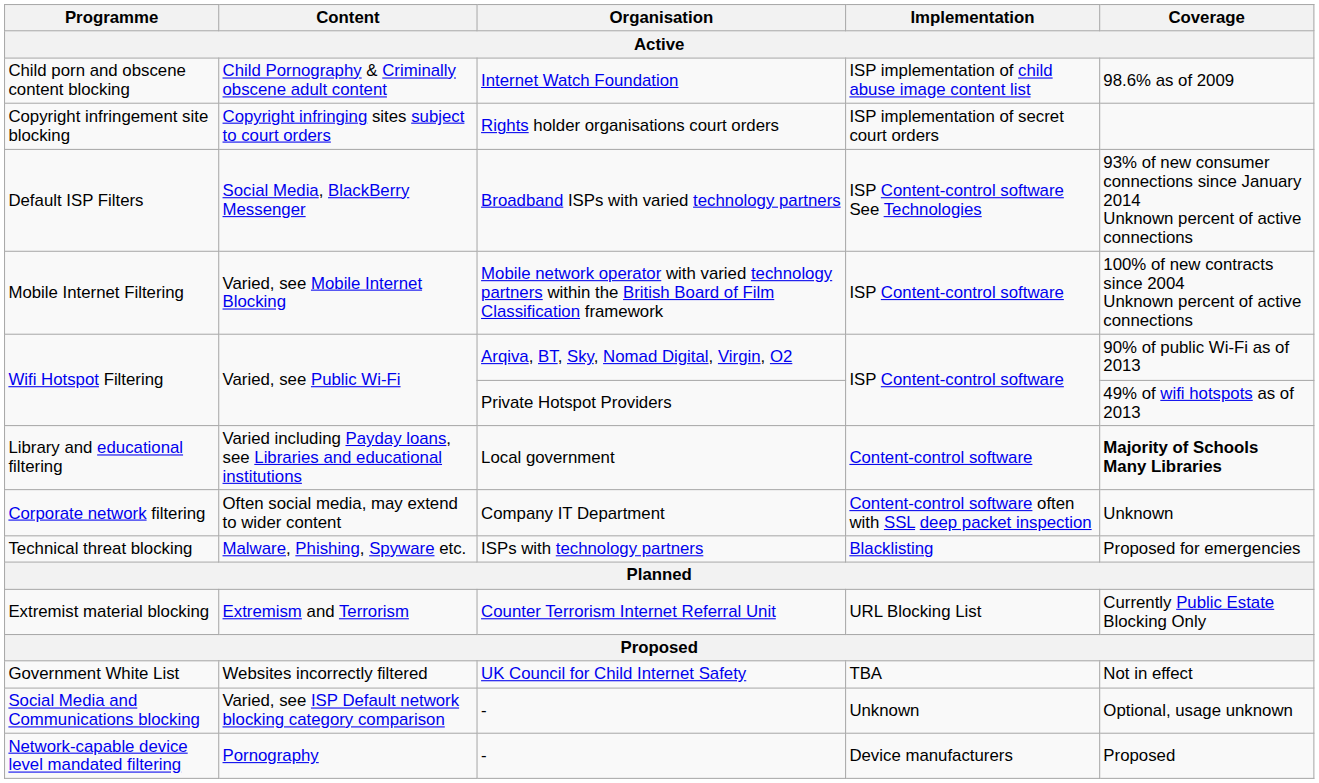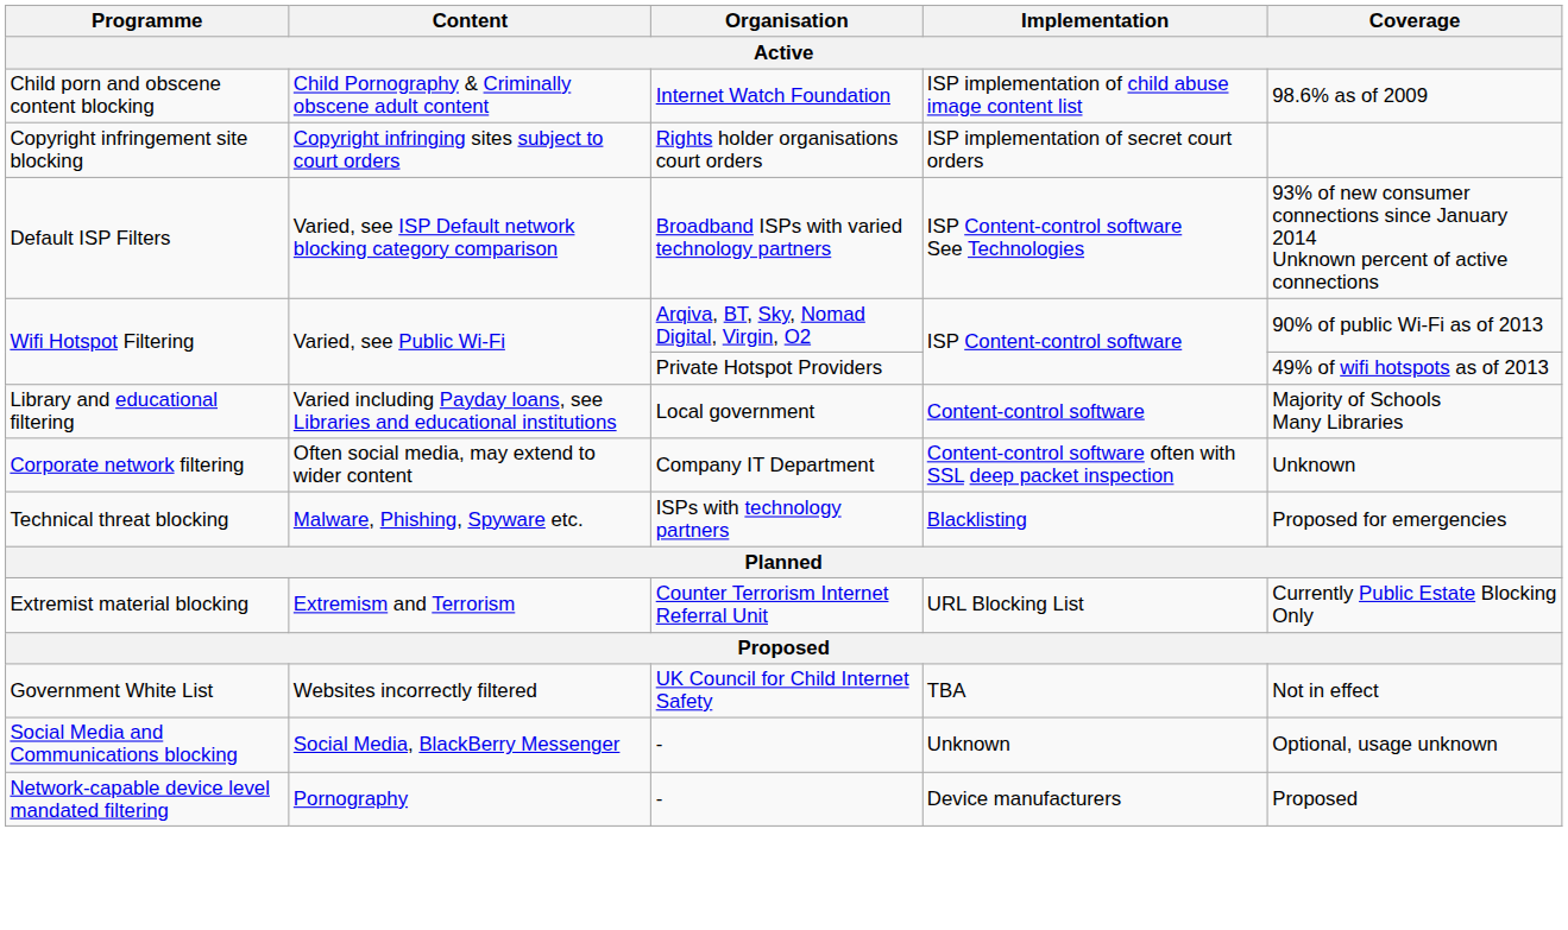 <table class="wikitable sortable">
 <tr>
 <th>Programme</th>
 <th>Content</th>
 <th>Organisation</th>
 <th>Implementation</th>
 <th>Coverage</th>
 </tr>
 <tr>
 <th colspan="5">Active</th>
 </tr>
 <tr>
 <td>Child porn and obscene content blocking</td>
 <td><a href='#'>Child Pornography</a> & <a href='#'>Criminally obscene adult content</a></td>
 <td><a href='#'>Internet Watch Foundation</a></td>
 <td>ISP implementation of <a href='#'>child abuse image content list</a></td>
 <td>98.6% as of 2009</td>
 </tr>
 <tr>
 <td>Copyright infringement site blocking</td>
 <td><a href='#'>Copyright infringing</a> sites <a href='#'>subject to court orders</a></td>
 <td><a href='#'>Rights</a> holder organisations court orders</td>
 <td>ISP implementation of secret court orders</td>
 <td></td>
 </tr>
 <tr>
 <td>Default ISP Filters</td>
-<td><a href='#'>Social Media</a>, <a href='#'>BlackBerry Messenger</a></td>
+<td>Varied, see <a href='#'>ISP Default network blocking category comparison</a></td>
 <td><a href='#'>Broadband</a> ISPs with varied <a href='#'>technology partners</a></td>
 <td>ISP <a href='#'>Content-control software</a><br>See <a href='#'>Technologies</a></td>
 <td>93% of new consumer connections since January 2014<br>Unknown percent of active connections</td>
-</tr>
-<tr>
-<td>Mobile Internet Filtering</td>
-<td>Varied, see <a href='#'>Mobile Internet Blocking</a></td>
-<td><a href='#'>Mobile network operator</a> with varied <a href='#'>technology partners</a> within the <a href='#'>British Board of Film Classification</a> framework</td>
-<td>ISP <a href='#'>Content-control software</a></td>
-<td>100% of new contracts since 2004<br> Unknown percent of active connections</td>
 </tr>
 <tr>
 <td rowspan="2"><a href='#'>Wifi Hotspot</a> Filtering</td>
 <td rowspan="2">Varied, see <a href='#'>Public Wi-Fi</a></td>
 <td><a href='#'>Arqiva</a>, <a href='#'>BT</a>, <a href='#'>Sky</a>, <a href='#'>Nomad Digital</a>, <a href='#'>Virgin</a>, <a href='#'>O2</a></td>
 <td rowspan="2">ISP <a href='#'>Content-control software</a></td>
 <td>90% of public Wi-Fi as of 2013</td>
 </tr>
 <tr>
 <td>Private Hotspot Providers</td>
 <td>49% of <a href='#'>wifi hotspots</a> as of 2013</td>
 </tr>
 <tr>
 <td>Library and <a href='#'>educational</a> filtering</td>
 <td>Varied including <a href='#'>Payday loans</a>, see <a href='#'>Libraries and educational institutions</a></td>
 <td>Local government</td>
 <td><a href='#'>Content-control software</a></td>
-<td><strong>Majority of Schools<br>Many Libraries</strong></td>
+<td>Majority of Schools<br>Many Libraries</td>
 </tr>
 <tr>
 <td><a href='#'>Corporate network</a> filtering</td>
 <td>Often social media, may extend to wider content</td>
 <td>Company IT Department</td>
 <td><a href='#'>Content-control software</a> often with <a href='#'>SSL</a> <a href='#'>deep packet inspection</a></td>
 <td>Unknown</td>
 </tr>
 <tr>
 <td>Technical threat blocking</td>
 <td><a href='#'>Malware</a>, <a href='#'>Phishing</a>, <a href='#'>Spyware</a> etc.</td>
 <td>ISPs with <a href='#'>technology partners</a></td>
 <td><a href='#'>Blacklisting</a></td>
 <td>Proposed for emergencies</td>
 </tr>
 <tr>
 <th colspan="5">Planned</th>
 </tr>
 <tr>
 <td>Extremist material blocking</td>
 <td><a href='#'>Extremism</a> and <a href='#'>Terrorism</a></td>
 <td><a href='#'>Counter Terrorism Internet Referral Unit</a><br></td>
 <td>URL Blocking List</td>
 <td>Currently <a href='#'>Public Estate</a> Blocking Only</td>
 </tr>
 <tr>
 <th colspan="5">Proposed</th>
 </tr>
 <tr>
 <td>Government White List</td>
 <td>Websites incorrectly filtered</td>
 <td><a href='#'>UK Council for Child Internet Safety</a></td>
 <td>TBA</td>
 <td>Not in effect</td>
 </tr>
 <tr>
 <td><a href='#'>Social Media and Communications blocking</a></td>
-<td>Varied, see <a href='#'>ISP Default network blocking category comparison</a></td>
+<td><a href='#'>Social Media</a>, <a href='#'>BlackBerry Messenger</a></td>
 <td>-</td>
 <td>Unknown</td>
 <td>Optional, usage unknown</td>
 </tr>
 <tr>
 <td><a href='#'>Network-capable device level mandated filtering</a></td>
 <td><a href='#'>Pornography</a></td>
 <td>-</td>
 <td>Device manufacturers</td>
 <td>Proposed</td>
 </tr>
 </table>
